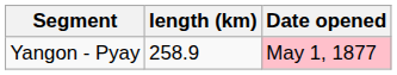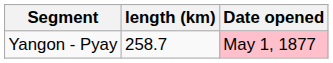 <table class="wikitable">
 <tr>
 <th>Segment</th>
 <th>length (km)</th>
 <th>Date opened</th>
 </tr>
 <tr>
 <td>Yangon - Pyay</td>
-<td>258.9 </td>
+<td>258.7 </td>
 <td style="background: pink;">May 1, 1877</td>
 </tr>
 </table>
